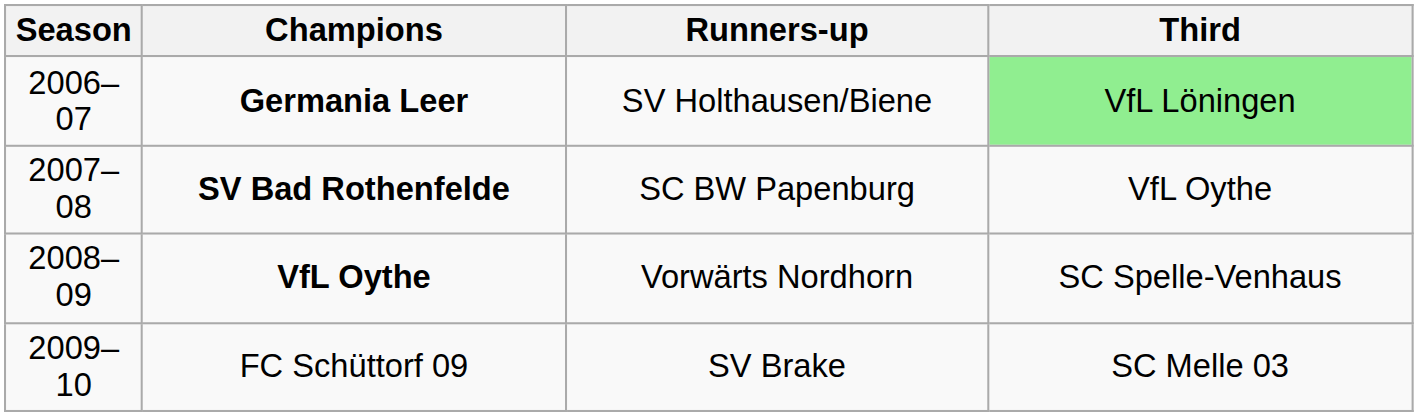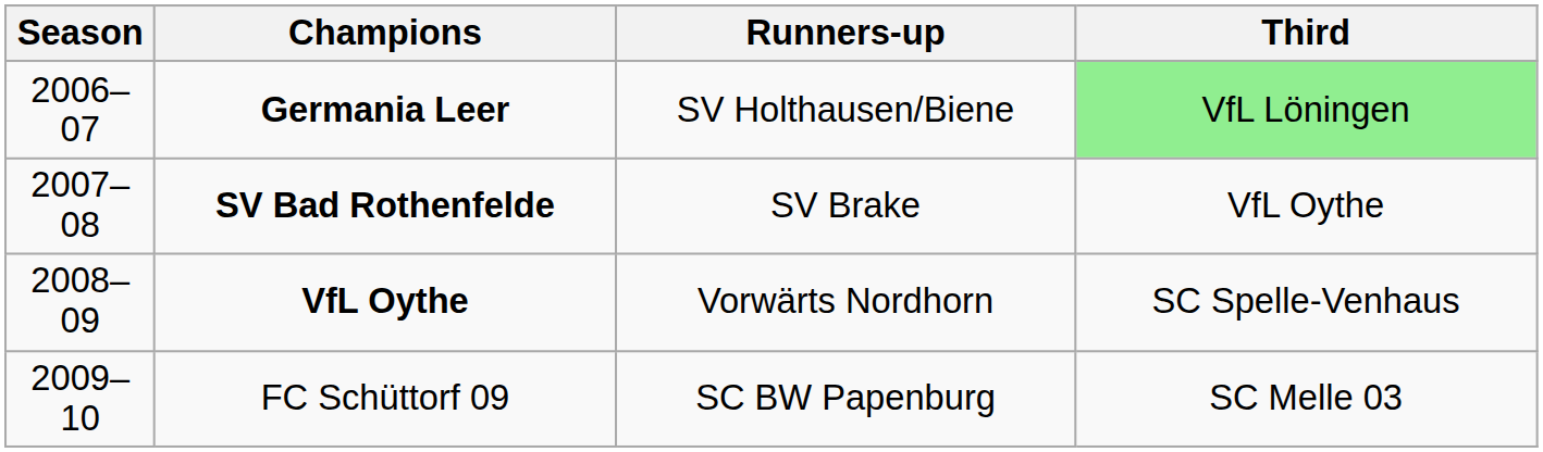 <table class="wikitable">
 <tr align="center" bgcolor="#dfdfdf">
 <th width="60">Season</th>
 <th width="200">Champions</th>
 <th width="200">Runners-up</th>
 <th width="200">Third</th>
 </tr>
 <tr align="center">
 <td>2006–07</td>
 <td><strong>Germania Leer</strong></td>
 <td>SV Holthausen/Biene</td>
 <td style="background: lightgreen;">VfL Löningen</td>
 </tr>
 <tr align="center">
 <td>2007–08</td>
 <td><strong>SV Bad Rothenfelde</strong></td>
-<td>SC BW Papenburg</td>
+<td>SV Brake</td>
 <td>VfL Oythe</td>
 </tr>
 <tr align="center">
 <td>2008–09</td>
 <td><strong>VfL Oythe</strong></td>
 <td>Vorwärts Nordhorn</td>
 <td>SC Spelle-Venhaus</td>
 </tr>
 <tr align="center">
 <td>2009–10</td>
 <td>FC Schüttorf 09</td>
-<td>SV Brake</td>
+<td>SC BW Papenburg</td>
 <td>SC Melle 03</td>
 </tr>
 </table>
